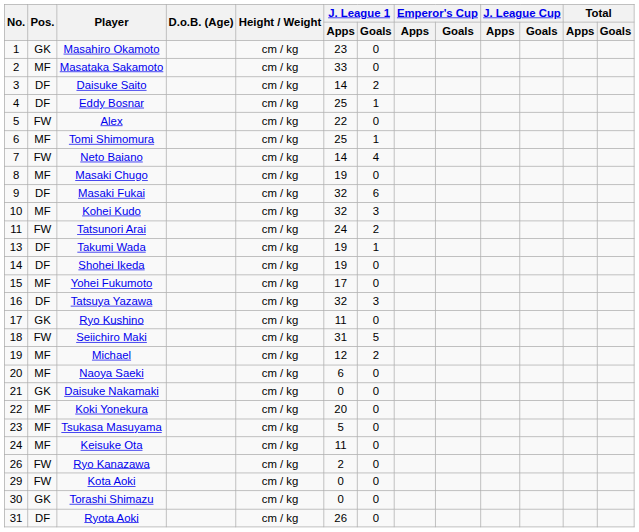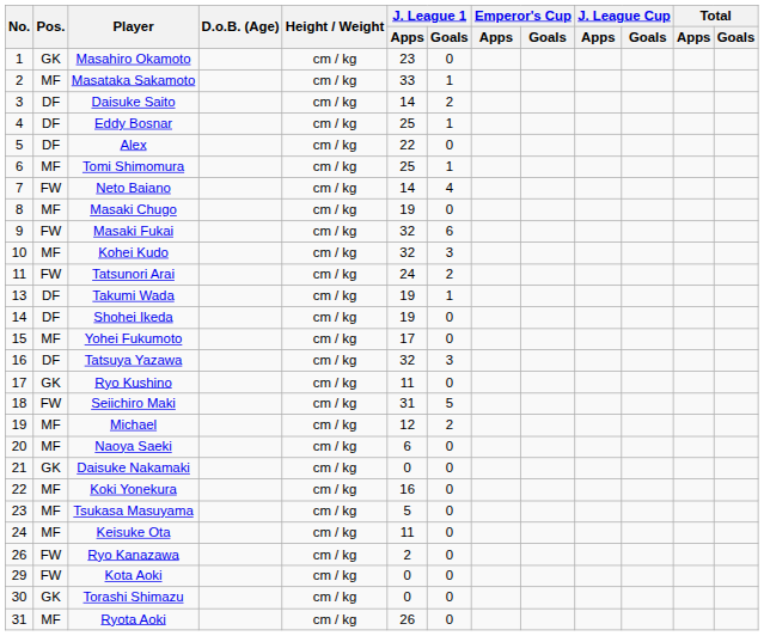 <table class="wikitable" style="text-align:center;">
 <tr>
 <th rowspan="2">No.</th>
 <th rowspan="2">Pos.</th>
 <th rowspan="2">Player</th>
 <th rowspan="2">D.o.B. (Age)</th>
 <th rowspan="2">Height / Weight</th>
 <th colspan="2"><a href='#'>J. League 1</a></th>
 <th colspan="2"><a href='#'>Emperor's Cup</a></th>
 <th colspan="2"><a href='#'>J. League Cup</a></th>
 <th colspan="2">Total</th>
 </tr>
 <tr>
 <th>Apps</th>
 <th>Goals</th>
 <th>Apps</th>
 <th>Goals</th>
 <th>Apps</th>
 <th>Goals</th>
 <th>Apps</th>
 <th>Goals</th>
 </tr>
 <tr>
 <td>1</td>
 <td>GK</td>
 <td><a href='#'>Masahiro Okamoto</a></td>
 <td></td>
 <td>cm / kg</td>
 <td>23</td>
 <td>0</td>
 <td></td>
 <td></td>
 <td></td>
 <td></td>
 <td></td>
 <td></td>
 </tr>
 <tr>
 <td>2</td>
 <td>MF</td>
 <td><a href='#'>Masataka Sakamoto</a></td>
 <td></td>
 <td>cm / kg</td>
 <td>33</td>
-<td>0</td>
+<td>1</td>
 <td></td>
 <td></td>
 <td></td>
 <td></td>
 <td></td>
 <td></td>
 </tr>
 <tr>
 <td>3</td>
 <td>DF</td>
 <td><a href='#'>Daisuke Saito</a></td>
 <td></td>
 <td>cm / kg</td>
 <td>14</td>
 <td>2</td>
 <td></td>
 <td></td>
 <td></td>
 <td></td>
 <td></td>
 <td></td>
 </tr>
 <tr>
 <td>4</td>
 <td>DF</td>
 <td><a href='#'>Eddy Bosnar</a></td>
 <td></td>
 <td>cm / kg</td>
 <td>25</td>
 <td>1</td>
 <td></td>
 <td></td>
 <td></td>
 <td></td>
 <td></td>
 <td></td>
 </tr>
 <tr>
 <td>5</td>
-<td>FW</td>
+<td>DF</td>
 <td><a href='#'>Alex</a></td>
 <td></td>
 <td>cm / kg</td>
 <td>22</td>
 <td>0</td>
 <td></td>
 <td></td>
 <td></td>
 <td></td>
 <td></td>
 <td></td>
 </tr>
 <tr>
 <td>6</td>
 <td>MF</td>
 <td><a href='#'>Tomi Shimomura</a></td>
 <td></td>
 <td>cm / kg</td>
 <td>25</td>
 <td>1</td>
 <td></td>
 <td></td>
 <td></td>
 <td></td>
 <td></td>
 <td></td>
 </tr>
 <tr>
 <td>7</td>
 <td>FW</td>
 <td><a href='#'>Neto Baiano</a></td>
 <td></td>
 <td>cm / kg</td>
 <td>14</td>
 <td>4</td>
 <td></td>
 <td></td>
 <td></td>
 <td></td>
 <td></td>
 <td></td>
 </tr>
 <tr>
 <td>8</td>
 <td>MF</td>
 <td><a href='#'>Masaki Chugo</a></td>
 <td></td>
 <td>cm / kg</td>
 <td>19</td>
 <td>0</td>
 <td></td>
 <td></td>
 <td></td>
 <td></td>
 <td></td>
 <td></td>
 </tr>
 <tr>
 <td>9</td>
-<td>DF</td>
+<td>FW</td>
 <td><a href='#'>Masaki Fukai</a></td>
 <td></td>
 <td>cm / kg</td>
 <td>32</td>
 <td>6</td>
 <td></td>
 <td></td>
 <td></td>
 <td></td>
 <td></td>
 <td></td>
 </tr>
 <tr>
 <td>10</td>
 <td>MF</td>
 <td><a href='#'>Kohei Kudo</a></td>
 <td></td>
 <td>cm / kg</td>
 <td>32</td>
 <td>3</td>
 <td></td>
 <td></td>
 <td></td>
 <td></td>
 <td></td>
 <td></td>
 </tr>
 <tr>
 <td>11</td>
 <td>FW</td>
 <td><a href='#'>Tatsunori Arai</a></td>
 <td></td>
 <td>cm / kg</td>
 <td>24</td>
 <td>2</td>
 <td></td>
 <td></td>
 <td></td>
 <td></td>
 <td></td>
 <td></td>
 </tr>
 <tr>
 <td>13</td>
 <td>DF</td>
 <td><a href='#'>Takumi Wada</a></td>
 <td></td>
 <td>cm / kg</td>
 <td>19</td>
 <td>1</td>
 <td></td>
 <td></td>
 <td></td>
 <td></td>
 <td></td>
 <td></td>
 </tr>
 <tr>
 <td>14</td>
 <td>DF</td>
 <td><a href='#'>Shohei Ikeda</a></td>
 <td></td>
 <td>cm / kg</td>
 <td>19</td>
 <td>0</td>
 <td></td>
 <td></td>
 <td></td>
 <td></td>
 <td></td>
 <td></td>
 </tr>
 <tr>
 <td>15</td>
 <td>MF</td>
 <td><a href='#'>Yohei Fukumoto</a></td>
 <td></td>
 <td>cm / kg</td>
 <td>17</td>
 <td>0</td>
 <td></td>
 <td></td>
 <td></td>
 <td></td>
 <td></td>
 <td></td>
 </tr>
 <tr>
 <td>16</td>
 <td>DF</td>
 <td><a href='#'>Tatsuya Yazawa</a></td>
 <td></td>
 <td>cm / kg</td>
 <td>32</td>
 <td>3</td>
 <td></td>
 <td></td>
 <td></td>
 <td></td>
 <td></td>
 <td></td>
 </tr>
 <tr>
 <td>17</td>
 <td>GK</td>
 <td><a href='#'>Ryo Kushino</a></td>
 <td></td>
 <td>cm / kg</td>
 <td>11</td>
 <td>0</td>
 <td></td>
 <td></td>
 <td></td>
 <td></td>
 <td></td>
 <td></td>
 </tr>
 <tr>
 <td>18</td>
 <td>FW</td>
 <td><a href='#'>Seiichiro Maki</a></td>
 <td></td>
 <td>cm / kg</td>
 <td>31</td>
 <td>5</td>
 <td></td>
 <td></td>
 <td></td>
 <td></td>
 <td></td>
 <td></td>
 </tr>
 <tr>
 <td>19</td>
 <td>MF</td>
 <td><a href='#'>Michael</a></td>
 <td></td>
 <td>cm / kg</td>
 <td>12</td>
 <td>2</td>
 <td></td>
 <td></td>
 <td></td>
 <td></td>
 <td></td>
 <td></td>
 </tr>
 <tr>
 <td>20</td>
 <td>MF</td>
 <td><a href='#'>Naoya Saeki</a></td>
 <td></td>
 <td>cm / kg</td>
 <td>6</td>
 <td>0</td>
 <td></td>
 <td></td>
 <td></td>
 <td></td>
 <td></td>
 <td></td>
 </tr>
 <tr>
 <td>21</td>
 <td>GK</td>
 <td><a href='#'>Daisuke Nakamaki</a></td>
 <td></td>
 <td>cm / kg</td>
 <td>0</td>
 <td>0</td>
 <td></td>
 <td></td>
 <td></td>
 <td></td>
 <td></td>
 <td></td>
 </tr>
 <tr>
 <td>22</td>
 <td>MF</td>
 <td><a href='#'>Koki Yonekura</a></td>
 <td></td>
 <td>cm / kg</td>
-<td>20</td>
+<td>16</td>
 <td>0</td>
 <td></td>
 <td></td>
 <td></td>
 <td></td>
 <td></td>
 <td></td>
 </tr>
 <tr>
 <td>23</td>
 <td>MF</td>
 <td><a href='#'>Tsukasa Masuyama</a></td>
 <td></td>
 <td>cm / kg</td>
 <td>5</td>
 <td>0</td>
 <td></td>
 <td></td>
 <td></td>
 <td></td>
 <td></td>
 <td></td>
 </tr>
 <tr>
 <td>24</td>
 <td>MF</td>
 <td><a href='#'>Keisuke Ota</a></td>
 <td></td>
 <td>cm / kg</td>
 <td>11</td>
 <td>0</td>
 <td></td>
 <td></td>
 <td></td>
 <td></td>
 <td></td>
 <td></td>
 </tr>
 <tr>
 <td>26</td>
 <td>FW</td>
 <td><a href='#'>Ryo Kanazawa</a></td>
 <td></td>
 <td>cm / kg</td>
 <td>2</td>
 <td>0</td>
 <td></td>
 <td></td>
 <td></td>
 <td></td>
 <td></td>
 <td></td>
 </tr>
 <tr>
 <td>29</td>
 <td>FW</td>
 <td><a href='#'>Kota Aoki</a></td>
 <td></td>
 <td>cm / kg</td>
 <td>0</td>
 <td>0</td>
 <td></td>
 <td></td>
 <td></td>
 <td></td>
 <td></td>
 <td></td>
 </tr>
 <tr>
 <td>30</td>
 <td>GK</td>
 <td><a href='#'>Torashi Shimazu</a></td>
 <td></td>
 <td>cm / kg</td>
 <td>0</td>
 <td>0</td>
 <td></td>
 <td></td>
 <td></td>
 <td></td>
 <td></td>
 <td></td>
 </tr>
 <tr>
 <td>31</td>
-<td>DF</td>
+<td>MF</td>
 <td><a href='#'>Ryota Aoki</a></td>
 <td></td>
 <td>cm / kg</td>
 <td>26</td>
 <td>0</td>
 <td></td>
 <td></td>
 <td></td>
 <td></td>
 <td></td>
 <td></td>
 </tr>
 </table>
